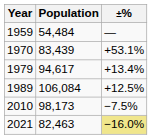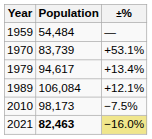 <table class="wikitable mw-collapsible mw-collapsed">
 <tr>
 <th>Year</th>
 <th>Population</th>
 <th><small>±</small>%</th>
 </tr>
 <tr>
 <td>1959</td>
 <td>54,484</td>
 <td>—</td>
 </tr>
 <tr>
 <td>1970</td>
-<td>83,439</td>
+<td>83,739</td>
 <td>+53.1%</td>
 </tr>
 <tr>
 <td>1979</td>
 <td>94,617</td>
 <td>+13.4%</td>
 </tr>
 <tr>
 <td>1989</td>
 <td>106,084</td>
-<td>+12.5%</td>
+<td>+12.1%</td>
 </tr>
 <tr>
 <td>2010</td>
 <td>98,173</td>
 <td>−7.5%</td>
 </tr>
 <tr>
 <td>2021</td>
-<td>82,463</td>
+<td><strong>82,463</strong></td>
 <td style="background: khaki;">−16.0%</td>
 </tr>
 </table>
